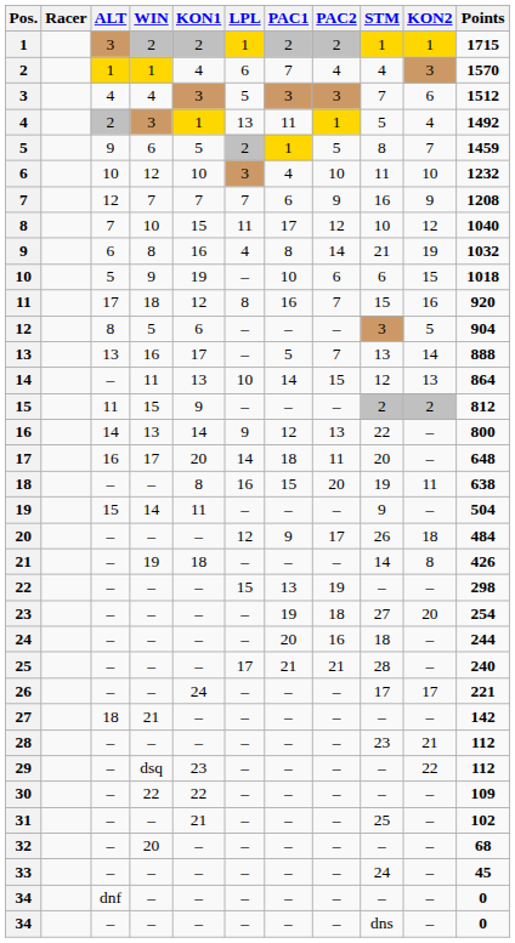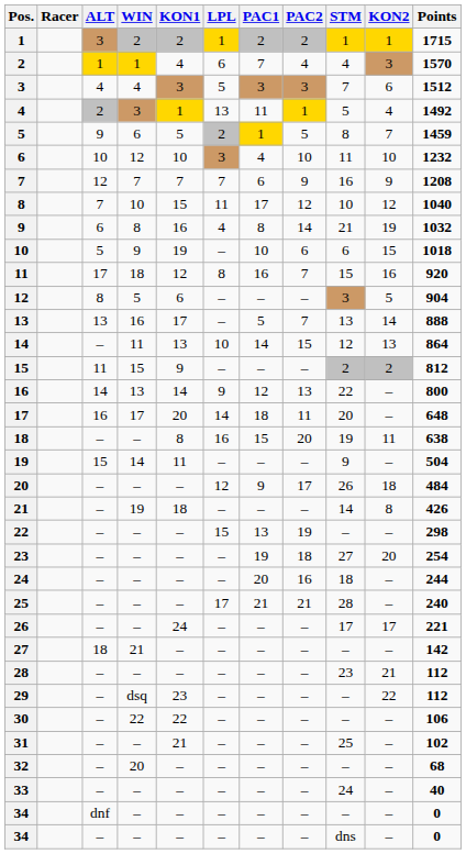 <table class="wikitable sortable plainrowheaders" style="text-align:center;">
 <tr>
 <th scope="col">Pos.</th>
 <th scope="col">Racer</th>
 <th scope="col"> <a href='#'>ALT</a></th>
 <th scope="col"> <a href='#'>WIN</a></th>
 <th scope="col"> <a href='#'>KON1</a></th>
 <th scope="col"> <a href='#'>LPL</a></th>
 <th scope="col"> <a href='#'>PAC1</a></th>
 <th scope="col"> <a href='#'>PAC2</a></th>
 <th scope="col"> <a href='#'>STM</a></th>
 <th scope="col"> <a href='#'>KON2</a></th>
 <th style="width:45px;">Points</th>
 </tr>
 <tr>
 <th style="text-align:center;">1</th>
 <td align="left"></td>
 <td style="background:#c96;">3</td>
 <td style="background:silver;">2</td>
 <td style="background:silver;">2</td>
 <td style="background:gold;">1</td>
 <td style="background:silver;">2</td>
 <td style="background:silver;">2</td>
 <td style="background:gold;">1</td>
 <td style="background:gold;">1</td>
 <td><strong>1715</strong></td>
 </tr>
 <tr>
 <th style="text-align:center;">2</th>
 <td align="left"></td>
 <td style="background:gold;">1</td>
 <td style="background:gold;">1</td>
 <td>4</td>
 <td>6</td>
 <td>7</td>
 <td>4</td>
 <td>4</td>
 <td style="background:#c96;">3</td>
 <td><strong>1570</strong></td>
 </tr>
 <tr>
 <th style="text-align:center;">3</th>
 <td align="left"></td>
 <td>4</td>
 <td>4</td>
 <td style="background:#c96;">3</td>
 <td>5</td>
 <td style="background:#c96;">3</td>
 <td style="background:#c96;">3</td>
 <td>7</td>
 <td>6</td>
 <td><strong>1512</strong></td>
 </tr>
 <tr>
 <th style="text-align:center;">4</th>
 <td align="left"></td>
 <td style="background:silver;">2</td>
 <td style="background:#c96;">3</td>
 <td style="background:gold;">1</td>
 <td>13</td>
 <td>11</td>
 <td style="background:gold;">1</td>
 <td>5</td>
 <td>4</td>
 <td><strong>1492</strong></td>
 </tr>
 <tr>
 <th style="text-align:center;">5</th>
 <td align="left"></td>
 <td>9</td>
 <td>6</td>
 <td>5</td>
 <td style="background:silver;">2</td>
 <td style="background:gold;">1</td>
 <td>5</td>
 <td>8</td>
 <td>7</td>
 <td><strong>1459</strong></td>
 </tr>
 <tr>
 <th style="text-align:center;">6</th>
 <td align="left"></td>
 <td>10</td>
 <td>12</td>
 <td>10</td>
 <td style="background:#c96;">3</td>
 <td>4</td>
 <td>10</td>
 <td>11</td>
 <td>10</td>
 <td><strong>1232</strong></td>
 </tr>
 <tr>
 <th style="text-align:center;">7</th>
 <td align="left"></td>
 <td>12</td>
 <td>7</td>
 <td>7</td>
 <td>7</td>
 <td>6</td>
 <td>9</td>
 <td>16</td>
 <td>9</td>
 <td><strong>1208</strong></td>
 </tr>
 <tr>
 <th style="text-align:center;">8</th>
 <td align="left"></td>
 <td>7</td>
 <td>10</td>
 <td>15</td>
 <td>11</td>
 <td>17</td>
 <td>12</td>
 <td>10</td>
 <td>12</td>
 <td><strong>1040</strong></td>
 </tr>
 <tr>
 <th style="text-align:center;">9</th>
 <td align="left"></td>
 <td>6</td>
 <td>8</td>
 <td>16</td>
 <td>4</td>
 <td>8</td>
 <td>14</td>
 <td>21</td>
 <td>19</td>
 <td><strong>1032</strong></td>
 </tr>
 <tr>
 <th style="text-align:center;">10</th>
 <td align="left"></td>
 <td>5</td>
 <td>9</td>
 <td>19</td>
 <td>–</td>
 <td>10</td>
 <td>6</td>
 <td>6</td>
 <td>15</td>
 <td><strong>1018</strong></td>
 </tr>
 <tr>
 <th style="text-align:center;">11</th>
 <td align="left"></td>
 <td>17</td>
 <td>18</td>
 <td>12</td>
 <td>8</td>
 <td>16</td>
 <td>7</td>
 <td>15</td>
 <td>16</td>
 <td><strong>920</strong></td>
 </tr>
 <tr>
 <th style="text-align:center;">12</th>
 <td align="left"></td>
 <td>8</td>
 <td>5</td>
 <td>6</td>
 <td>–</td>
 <td>–</td>
 <td>–</td>
 <td style="background:#c96;">3</td>
 <td>5</td>
 <td><strong>904</strong></td>
 </tr>
 <tr>
 <th style="text-align:center;">13</th>
 <td align="left"></td>
 <td>13</td>
 <td>16</td>
 <td>17</td>
 <td>–</td>
 <td>5</td>
 <td>7</td>
 <td>13</td>
 <td>14</td>
 <td><strong>888</strong></td>
 </tr>
 <tr>
 <th style="text-align:center;">14</th>
 <td align="left"></td>
 <td>–</td>
 <td>11</td>
 <td>13</td>
 <td>10</td>
 <td>14</td>
 <td>15</td>
 <td>12</td>
 <td>13</td>
 <td><strong>864</strong></td>
 </tr>
 <tr>
 <th style="text-align:center;">15</th>
 <td align="left"></td>
 <td>11</td>
 <td>15</td>
 <td>9</td>
 <td>–</td>
 <td>–</td>
 <td>–</td>
 <td style="background:silver;">2</td>
 <td style="background:silver;">2</td>
 <td><strong>812</strong></td>
 </tr>
 <tr>
 <th style="text-align:center;">16</th>
 <td align="left"></td>
 <td>14</td>
 <td>13</td>
 <td>14</td>
 <td>9</td>
 <td>12</td>
 <td>13</td>
 <td>22</td>
 <td>–</td>
 <td><strong>800</strong></td>
 </tr>
 <tr>
 <th style="text-align:center;">17</th>
 <td align="left"></td>
 <td>16</td>
 <td>17</td>
 <td>20</td>
 <td>14</td>
 <td>18</td>
 <td>11</td>
 <td>20</td>
 <td>–</td>
 <td><strong>648</strong></td>
 </tr>
 <tr>
 <th style="text-align:center;">18</th>
 <td align="left"></td>
 <td>–</td>
 <td>–</td>
 <td>8</td>
 <td>16</td>
 <td>15</td>
 <td>20</td>
 <td>19</td>
 <td>11</td>
 <td><strong>638</strong></td>
 </tr>
 <tr>
 <th style="text-align:center;">19</th>
 <td align="left"></td>
 <td>15</td>
 <td>14</td>
 <td>11</td>
 <td>–</td>
 <td>–</td>
 <td>–</td>
 <td>9</td>
 <td>–</td>
 <td><strong>504</strong></td>
 </tr>
 <tr>
 <th style="text-align:center;">20</th>
 <td align="left"></td>
 <td>–</td>
 <td>–</td>
 <td>–</td>
 <td>12</td>
 <td>9</td>
 <td>17</td>
 <td>26</td>
 <td>18</td>
 <td><strong>484</strong></td>
 </tr>
 <tr>
 <th style="text-align:center;">21</th>
 <td align="left"></td>
 <td>–</td>
 <td>19</td>
 <td>18</td>
 <td>–</td>
 <td>–</td>
 <td>–</td>
 <td>14</td>
 <td>8</td>
 <td><strong>426</strong></td>
 </tr>
 <tr>
 <th style="text-align:center;">22</th>
 <td align="left"></td>
 <td>–</td>
 <td>–</td>
 <td>–</td>
 <td>15</td>
 <td>13</td>
 <td>19</td>
 <td>–</td>
 <td>–</td>
 <td><strong>298</strong></td>
 </tr>
 <tr>
 <th style="text-align:center;">23</th>
 <td align="left"></td>
 <td>–</td>
 <td>–</td>
 <td>–</td>
 <td>–</td>
 <td>19</td>
 <td>18</td>
 <td>27</td>
 <td>20</td>
 <td><strong>254</strong></td>
 </tr>
 <tr>
 <th style="text-align:center;">24</th>
 <td align="left"></td>
 <td>–</td>
 <td>–</td>
 <td>–</td>
 <td>–</td>
 <td>20</td>
 <td>16</td>
 <td>18</td>
 <td>–</td>
 <td><strong>244</strong></td>
 </tr>
 <tr>
 <th style="text-align:center;">25</th>
 <td align="left"></td>
 <td>–</td>
 <td>–</td>
 <td>–</td>
 <td>17</td>
 <td>21</td>
 <td>21</td>
 <td>28</td>
 <td>–</td>
 <td><strong>240</strong></td>
 </tr>
 <tr>
 <th style="text-align:center;">26</th>
 <td align="left"></td>
 <td>–</td>
 <td>–</td>
 <td>24</td>
 <td>–</td>
 <td>–</td>
 <td>–</td>
 <td>17</td>
 <td>17</td>
 <td><strong>221</strong></td>
 </tr>
 <tr>
 <th style="text-align:center;">27</th>
 <td align="left"></td>
 <td>18</td>
 <td>21</td>
 <td>–</td>
 <td>–</td>
 <td>–</td>
 <td>–</td>
 <td>–</td>
 <td>–</td>
 <td><strong>142</strong></td>
 </tr>
 <tr>
 <th style="text-align:center;">28</th>
 <td align="left"></td>
 <td>–</td>
 <td>–</td>
 <td>–</td>
 <td>–</td>
 <td>–</td>
 <td>–</td>
 <td>23</td>
 <td>21</td>
 <td><strong>112</strong></td>
 </tr>
 <tr>
 <th style="text-align:center;">29</th>
 <td align="left"></td>
 <td>–</td>
 <td>dsq</td>
 <td>23</td>
 <td>–</td>
 <td>–</td>
 <td>–</td>
 <td>–</td>
 <td>22</td>
 <td><strong>112</strong></td>
 </tr>
 <tr>
 <th style="text-align:center;">30</th>
 <td align="left"></td>
 <td>–</td>
 <td>22</td>
 <td>22</td>
 <td>–</td>
 <td>–</td>
 <td>–</td>
 <td>–</td>
 <td>–</td>
-<td><strong>109</strong></td>
+<td><strong>106</strong></td>
 </tr>
 <tr>
 <th style="text-align:center;">31</th>
 <td align="left"></td>
 <td>–</td>
 <td>–</td>
 <td>21</td>
 <td>–</td>
 <td>–</td>
 <td>–</td>
 <td>25</td>
 <td>–</td>
 <td><strong>102</strong></td>
 </tr>
 <tr>
 <th style="text-align:center;">32</th>
 <td align="left"></td>
 <td>–</td>
 <td>20</td>
 <td>–</td>
 <td>–</td>
 <td>–</td>
 <td>–</td>
 <td>–</td>
 <td>–</td>
 <td><strong>68</strong></td>
 </tr>
 <tr>
 <th style="text-align:center;">33</th>
 <td align="left"></td>
 <td>–</td>
 <td>–</td>
 <td>–</td>
 <td>–</td>
 <td>–</td>
 <td>–</td>
 <td>24</td>
 <td>–</td>
-<td><strong>45</strong></td>
+<td><strong>40</strong></td>
 </tr>
 <tr>
 <th style="text-align:center;">34</th>
 <td align="left"></td>
 <td>dnf</td>
 <td>–</td>
 <td>–</td>
 <td>–</td>
 <td>–</td>
 <td>–</td>
 <td>–</td>
 <td>–</td>
 <td><strong>0</strong></td>
 </tr>
 <tr>
 <th style="text-align:center;">34</th>
 <td align="left"></td>
 <td>–</td>
 <td>–</td>
 <td>–</td>
 <td>–</td>
 <td>–</td>
 <td>–</td>
 <td>dns</td>
 <td>–</td>
 <td><strong>0</strong></td>
 </tr>
 </table>
